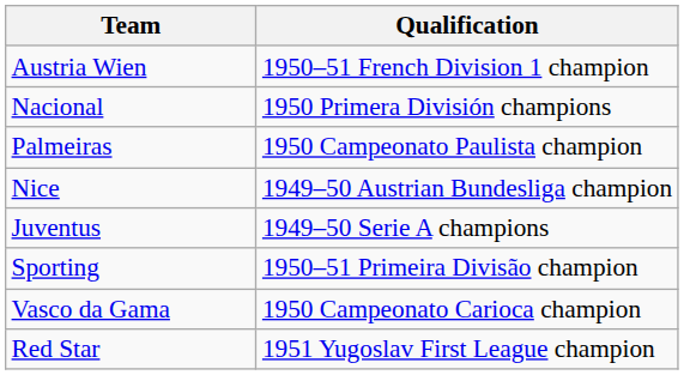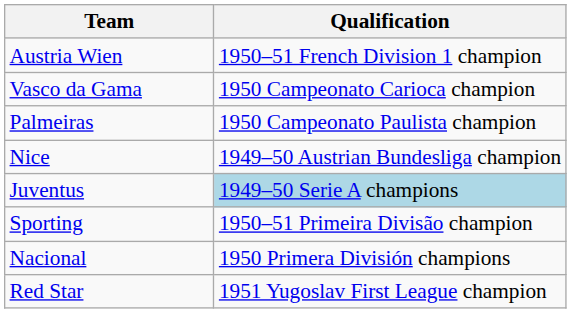 <table class = "wikitable sortable">
 <tr>
 <th width= 150px>Team</th>
 <th>Qualification</th>
 </tr>
 <tr>
 <td> <a href='#'>Austria Wien</a></td>
 <td><a href='#'>1950–51 French Division 1</a> champion</td>
 </tr>
 <tr>
-<td> <a href='#'>Nacional</a></td>
-<td><a href='#'>1950 Primera División</a> champions</td>
+<td> <a href='#'>Vasco da Gama</a></td>
+<td><a href='#'>1950 Campeonato Carioca</a> champion</td>
 </tr>
 <tr>
 <td> <a href='#'>Palmeiras</a></td>
 <td><a href='#'>1950 Campeonato Paulista</a> champion</td>
 </tr>
 <tr>
 <td> <a href='#'>Nice</a></td>
 <td><a href='#'>1949–50 Austrian Bundesliga</a> champion </td>
 </tr>
 <tr>
 <td> <a href='#'>Juventus</a></td>
-<td><a href='#'>1949–50 Serie A</a> champions </td>
+<td style="background: lightblue;"><a href='#'>1949–50 Serie A</a> champions </td>
 </tr>
 <tr>
 <td> <a href='#'>Sporting</a></td>
 <td><a href='#'>1950–51 Primeira Divisão</a> champion</td>
 </tr>
 <tr>
-<td> <a href='#'>Vasco da Gama</a></td>
-<td><a href='#'>1950 Campeonato Carioca</a> champion</td>
+<td> <a href='#'>Nacional</a></td>
+<td><a href='#'>1950 Primera División</a> champions</td>
 </tr>
 <tr>
 <td> <a href='#'>Red Star</a></td>
 <td><a href='#'>1951 Yugoslav First League</a> champion</td>
 </tr>
 </table>
